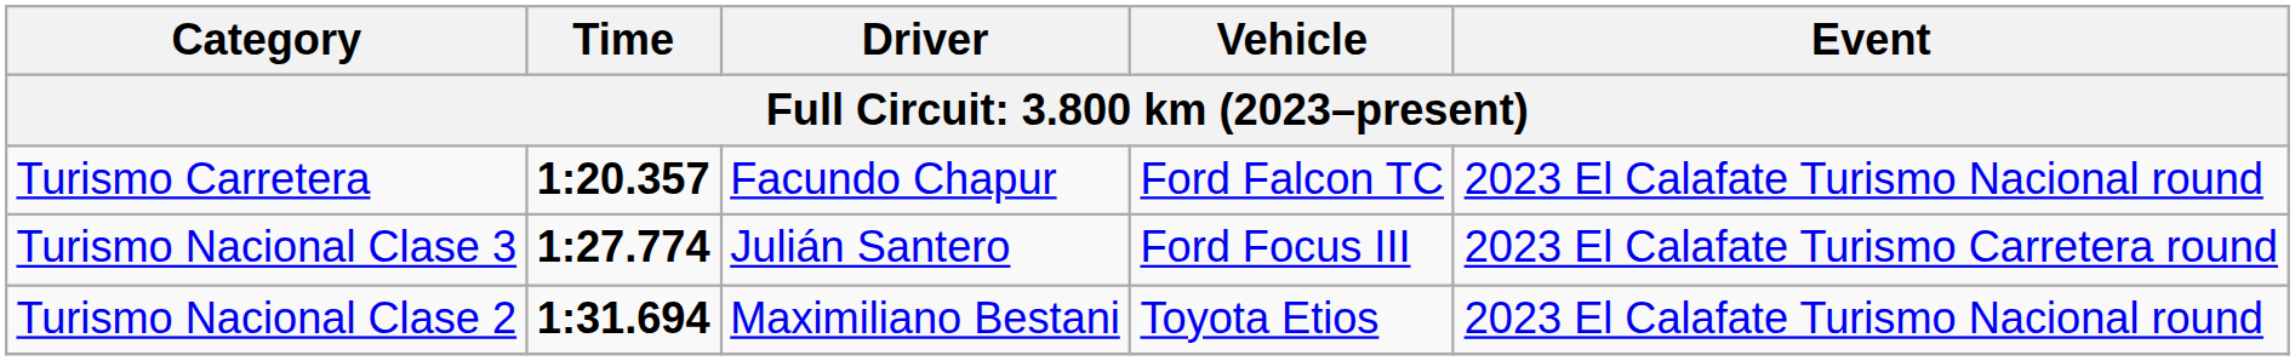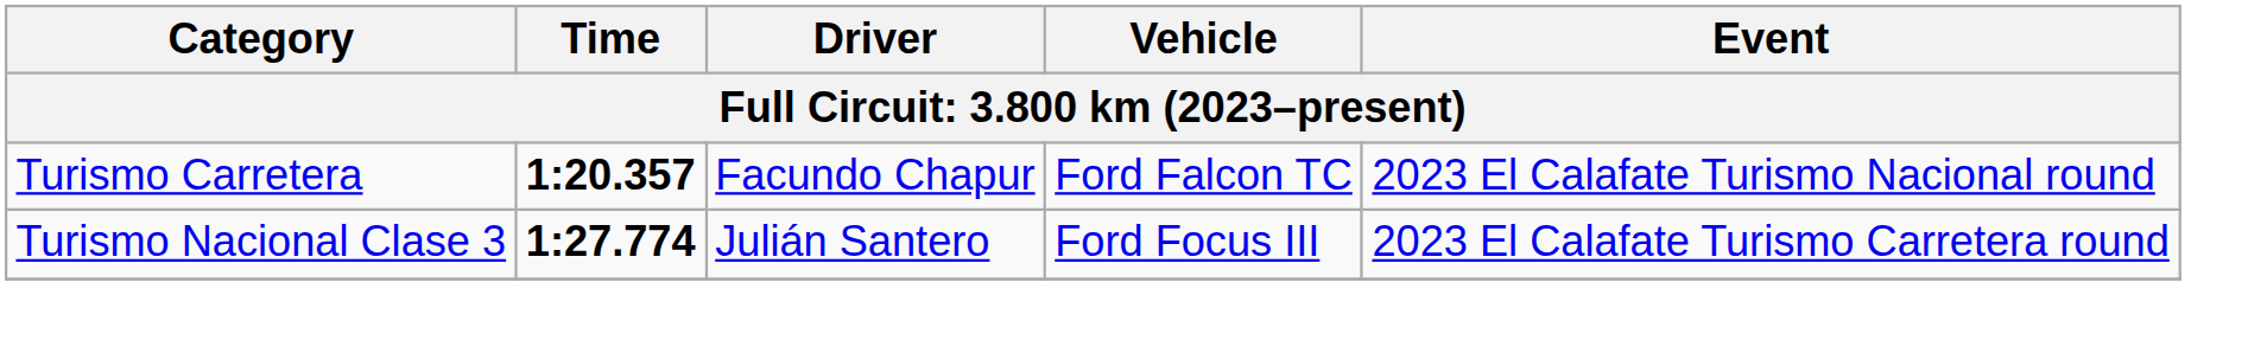 <table class="wikitable">
 <tr>
 <th>Category</th>
 <th>Time</th>
 <th>Driver</th>
 <th>Vehicle</th>
 <th>Event</th>
 </tr>
 <tr>
 <th colspan=5>Full Circuit: 3.800 km (2023–present)</th>
 </tr>
 <tr>
 <td><a href='#'>Turismo Carretera</a></td>
 <td><strong>1:20.357</strong></td>
 <td><a href='#'>Facundo Chapur</a></td>
 <td><a href='#'>Ford Falcon TC</a></td>
 <td><a href='#'>2023 El Calafate Turismo Nacional round</a></td>
 </tr>
 <tr>
 <td><a href='#'>Turismo Nacional Clase 3</a></td>
 <td><strong>1:27.774</strong></td>
 <td><a href='#'>Julián Santero</a></td>
 <td><a href='#'>Ford Focus III</a></td>
 <td><a href='#'>2023 El Calafate Turismo Carretera round</a></td>
 </tr>
 <tr>
-<td><a href='#'>Turismo Nacional Clase 2</a></td>
-<td><strong>1:31.694</strong></td>
-<td><a href='#'>Maximiliano Bestani</a></td>
-<td><a href='#'>Toyota Etios</a></td>
-<td><a href='#'>2023 El Calafate Turismo Nacional round</a></td>
-</tr>
-<tr>
 </tr>
 </table>
